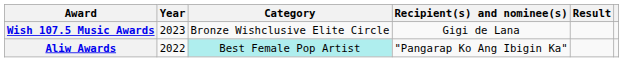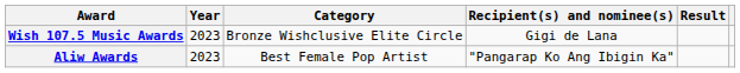 <table class="wikitable"  style="text-align:center;">
 <tr>
 <th>Award</th>
 <th>Year</th>
 <th>Category</th>
 <th>Recipient(s) and nominee(s)</th>
 <th>Result</th>
 <th></th>
 </tr>
 <tr>
 <th><a href='#'>Wish 107.5 Music Awards</a></th>
 <td>2023</td>
 <td>Bronze Wishclusive Elite Circle</td>
 <td>Gigi de Lana</td>
 <td></td>
 <td></td>
 </tr>
 <tr>
 <th><a href='#'>Aliw Awards</a></th>
-<td>2022</td>
-<td style="background: paleturquoise;">Best Female Pop Artist</td>
+<td>2023</td>
+<td>Best Female Pop Artist</td>
 <td>"Pangarap Ko Ang Ibigin Ka"</td>
 <td></td>
 <td></td>
 </tr>
 </table>
